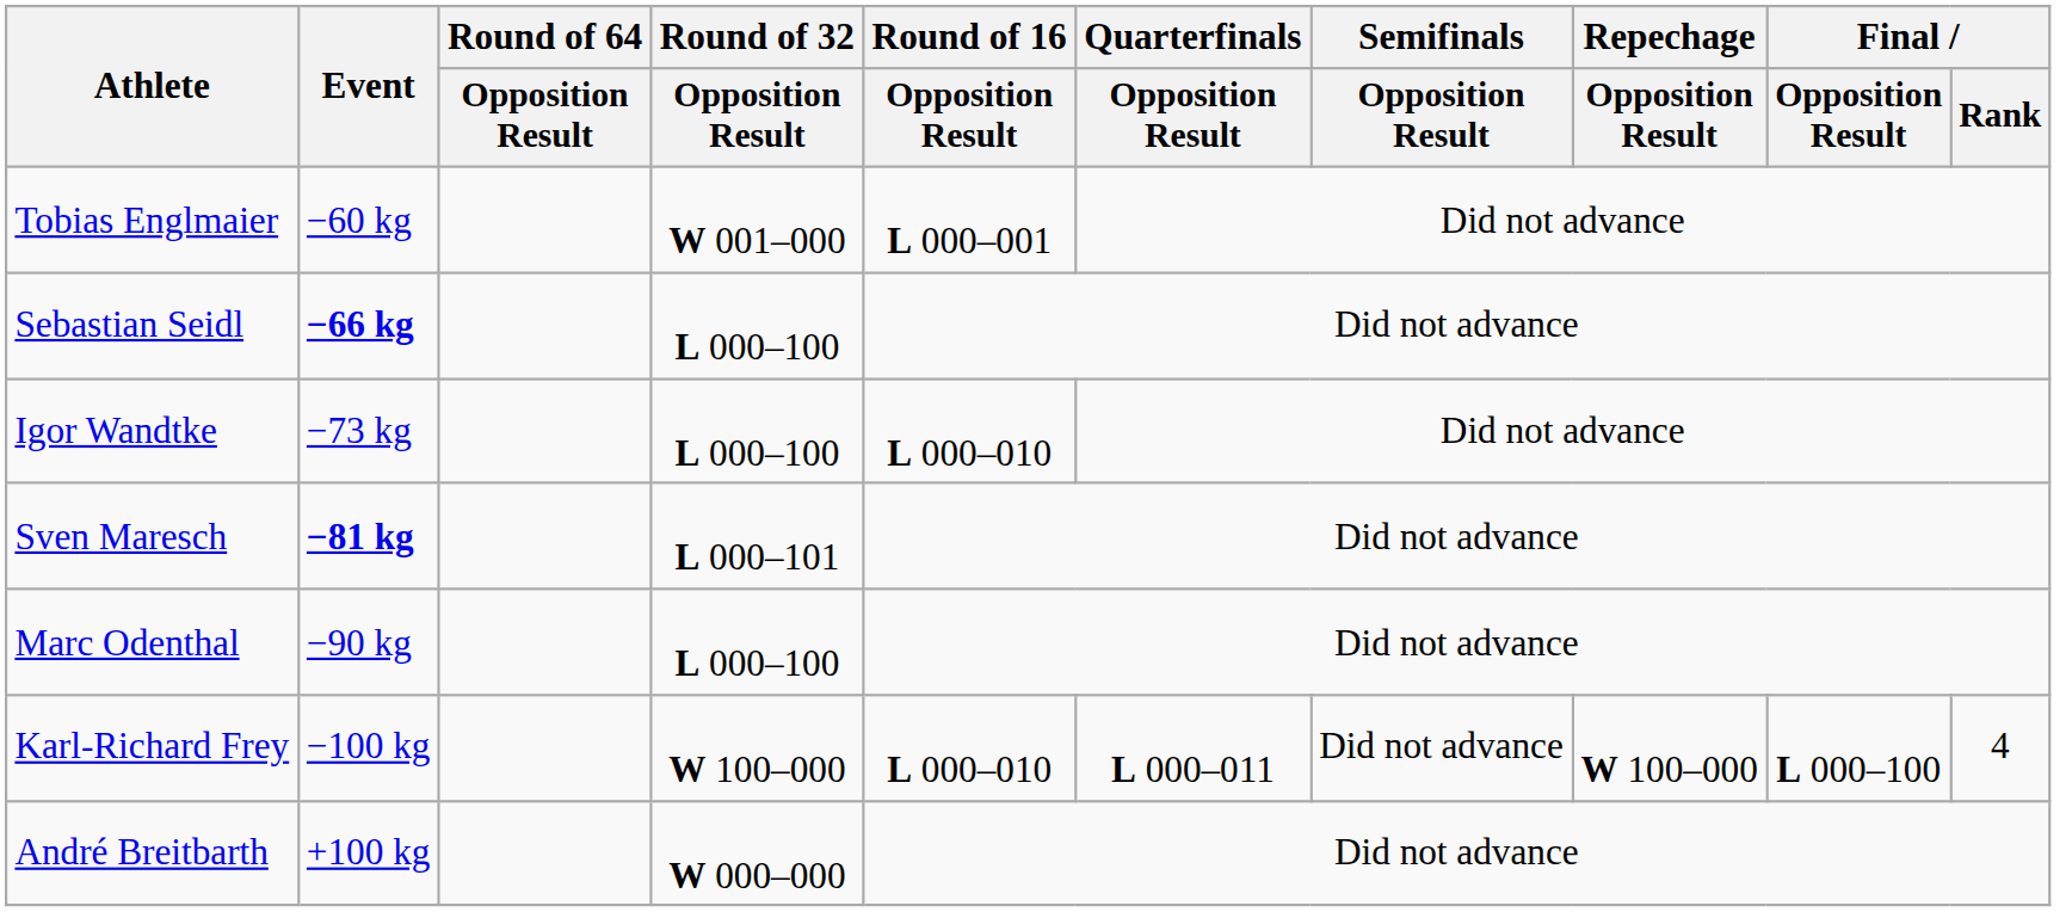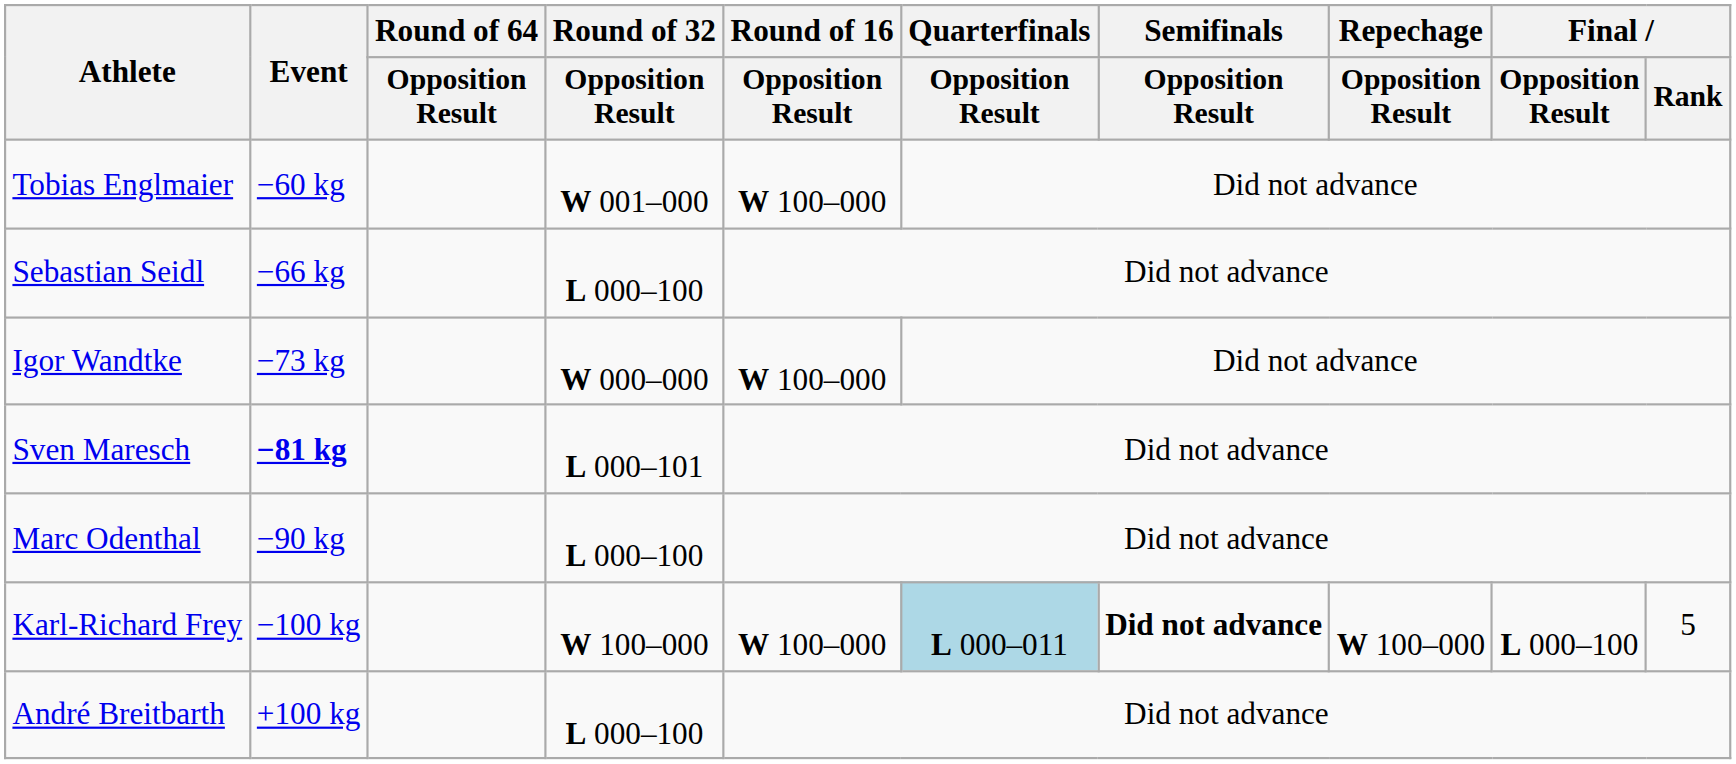 <table class="wikitable" style="font-size:90%">
 <tr>
 <th rowspan="2">Athlete</th>
 <th rowspan="2">Event</th>
 <th>Round of 64</th>
 <th>Round of 32</th>
 <th>Round of 16</th>
 <th>Quarterfinals</th>
 <th>Semifinals</th>
 <th>Repechage</th>
 <th colspan=2>Final / </th>
 </tr>
 <tr style="font-size:95%">
 <th>Opposition<br>Result</th>
 <th>Opposition<br>Result</th>
 <th>Opposition<br>Result</th>
 <th>Opposition<br>Result</th>
 <th>Opposition<br>Result</th>
 <th>Opposition<br>Result</th>
 <th>Opposition<br>Result</th>
 <th>Rank</th>
 </tr>
 <tr align=center>
 <td align=left><a href='#'>Tobias Englmaier</a></td>
 <td align=left><a href='#'>−60 kg</a></td>
 <td></td>
 <td><br><strong>W</strong> 001–000</td>
-<td><br><strong>L</strong> 000–001</td>
+<td><br><strong>W</strong> 100–000</td>
 <td colspan=5>Did not advance</td>
 </tr>
 <tr align=center>
 <td align=left><a href='#'>Sebastian Seidl</a></td>
-<td align=left><strong><a href='#'>−66 kg</a></strong></td>
+<td align=left><a href='#'>−66 kg</a></td>
 <td></td>
 <td><br><strong>L</strong> 000–100</td>
 <td colspan=6>Did not advance</td>
 </tr>
 <tr align=center>
 <td align=left><a href='#'>Igor Wandtke</a></td>
 <td align=left><a href='#'>−73 kg</a></td>
 <td></td>
-<td><br><strong>L</strong> 000–100</td>
-<td><br><strong>L</strong> 000–010</td>
+<td><br><strong>W</strong> 000–000 </td>
+<td><br><strong>W</strong> 100–000</td>
 <td colspan=5>Did not advance</td>
 </tr>
 <tr align=center>
 <td align=left><a href='#'>Sven Maresch</a></td>
 <td align=left><strong><a href='#'>−81 kg</a></strong></td>
 <td></td>
 <td><br><strong>L</strong> 000–101</td>
 <td colspan=6>Did not advance</td>
 </tr>
 <tr align=center>
 <td align=left><a href='#'>Marc Odenthal</a></td>
 <td align=left><a href='#'>−90 kg</a></td>
 <td></td>
 <td><br><strong>L</strong> 000–100</td>
 <td colspan=6>Did not advance</td>
 </tr>
 <tr align=center>
 <td align=left><a href='#'>Karl-Richard Frey</a></td>
 <td align=left><a href='#'>−100 kg</a></td>
 <td></td>
 <td><br><strong>W</strong> 100–000</td>
-<td><br><strong>L</strong> 000–010</td>
-<td><br><strong>L</strong> 000–011</td>
-<td>Did not advance</td>
+<td><br><strong>W</strong> 100–000</td>
+<td style="background: lightblue;"><br><strong>L</strong> 000–011</td>
+<td><strong>Did not advance</strong></td>
 <td><br><strong>W</strong> 100–000</td>
 <td><br><strong>L</strong> 000–100</td>
-<td>4</td>
+<td>5</td>
 </tr>
 <tr align=center>
 <td align=left><a href='#'>André Breitbarth</a></td>
 <td align=left><a href='#'>+100 kg</a></td>
 <td></td>
-<td><br><strong>W</strong> 000–000 </td>
+<td><br><strong>L</strong> 000–100</td>
 <td colspan=6>Did not advance</td>
 </tr>
 </table>
